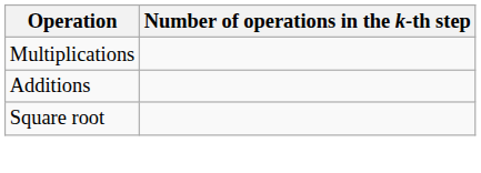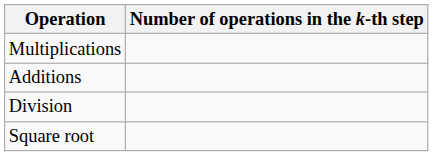 <table class="wikitable">
 <tr>
 <th>Operation</th>
 <th>Number of operations in the <em>k</em>-th step</th>
 </tr>
 <tr>
 <td>Multiplications</td>
 <td></td>
 </tr>
 <tr>
 <td>Additions</td>
 <td></td>
 </tr>
 <tr>
+<td>Division</td>
+<td></td>
+</tr>
+<tr>
 <td>Square root</td>
 <td></td>
 </tr>
 </table>
